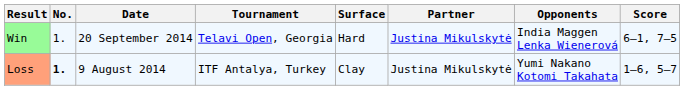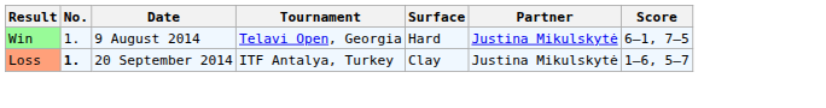 <table class="sortable wikitable">
 <tr>
 <th>Result</th>
 <th>No.</th>
 <th>Date</th>
 <th>Tournament</th>
 <th>Surface</th>
 <th>Partner</th>
-<th>Opponents</th>
 <th class="unsortable">Score</th>
 </tr>
 <tr style="background:#f0f8ff;">
 <td style="background:#98fb98;">Win</td>
 <td>1.</td>
-<td>20 September 2014</td>
+<td>9 August 2014</td>
 <td><a href='#'>Telavi Open</a>, Georgia</td>
 <td>Hard</td>
 <td> <a href='#'>Justina Mikulskytė</a></td>
-<td> India Maggen <br>  <a href='#'>Lenka Wienerová</a></td>
 <td>6–1, 7–5</td>
 </tr>
 <tr style="background:#f0f8ff;">
 <td style="background:#ffa07a;">Loss</td>
 <td><strong>1.</strong></td>
-<td>9 August 2014</td>
+<td>20 September 2014</td>
 <td>ITF Antalya, Turkey</td>
 <td>Clay</td>
 <td> Justina Mikulskytė</td>
-<td> Yumi Nakano <br>  <a href='#'>Kotomi Takahata</a></td>
 <td>1–6, 5–7</td>
 </tr>
 </table>
